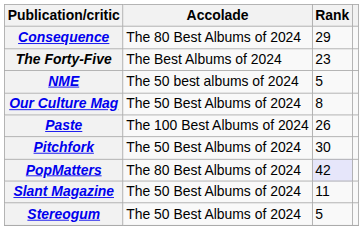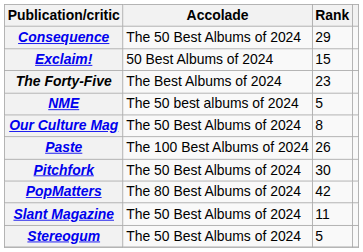 <table class="wikitable sortable plainrowheaders">
 <tr>
 <th scope="col">Publication/critic</th>
 <th scope="col">Accolade</th>
 <th scope="col">Rank</th>
 <th scope="col" class="unsortable"></th>
 </tr>
 <tr>
 <th scope="row"><em><a href='#'>Consequence</a></em></th>
-<td>The 80 Best Albums of 2024</td>
+<td>The 50 Best Albums of 2024</td>
 <td>29</td>
+<td></td>
+</tr>
+<tr>
+<th scope="row"><em><a href='#'>Exclaim!</a></em></th>
+<td>50 Best Albums of 2024</td>
+<td>15</td>
 <td></td>
 </tr>
 <tr>
 <th scope="row"><em>The Forty-Five</em></th>
 <td>The Best Albums of 2024</td>
 <td>23</td>
 <td></td>
 </tr>
 <tr>
 <th scope="row"><em><a href='#'>NME</a></em></th>
 <td>The 50 best albums of 2024</td>
 <td>5</td>
 <td></td>
 </tr>
 <tr>
 <th scope="row"><em><a href='#'>Our Culture Mag</a></em></th>
 <td>The 50 Best Albums of 2024</td>
 <td>8</td>
 <td></td>
 </tr>
 <tr>
 <th scope="row"><em><a href='#'>Paste</a></em></th>
 <td>The 100 Best Albums of 2024</td>
 <td>26</td>
 <td></td>
 </tr>
 <tr>
 <th scope="row"><em><a href='#'>Pitchfork</a></em></th>
 <td>The 50 Best Albums of 2024</td>
 <td>30</td>
 <td></td>
 </tr>
 <tr>
 <th scope="row"><em><a href='#'>PopMatters</a></em></th>
 <td>The 80 Best Albums of 2024</td>
-<td style="background: lavender;">42</td>
+<td>42</td>
 <td></td>
 </tr>
 <tr>
 <th scope="row"><em><a href='#'>Slant Magazine</a></em></th>
 <td>The 50 Best Albums of 2024</td>
 <td>11</td>
 <td></td>
 </tr>
 <tr>
 <th scope="row"><em><a href='#'>Stereogum</a></em></th>
 <td>The 50 Best Albums of 2024</td>
 <td>5</td>
 <td></td>
 </tr>
 <tr>
 </tr>
 </table>
